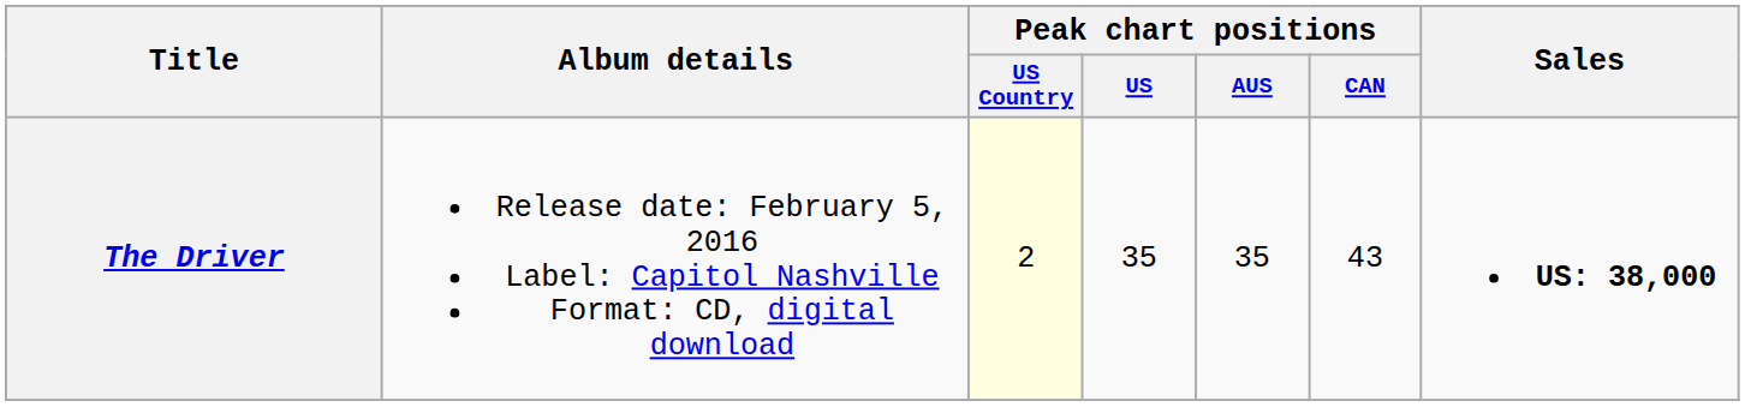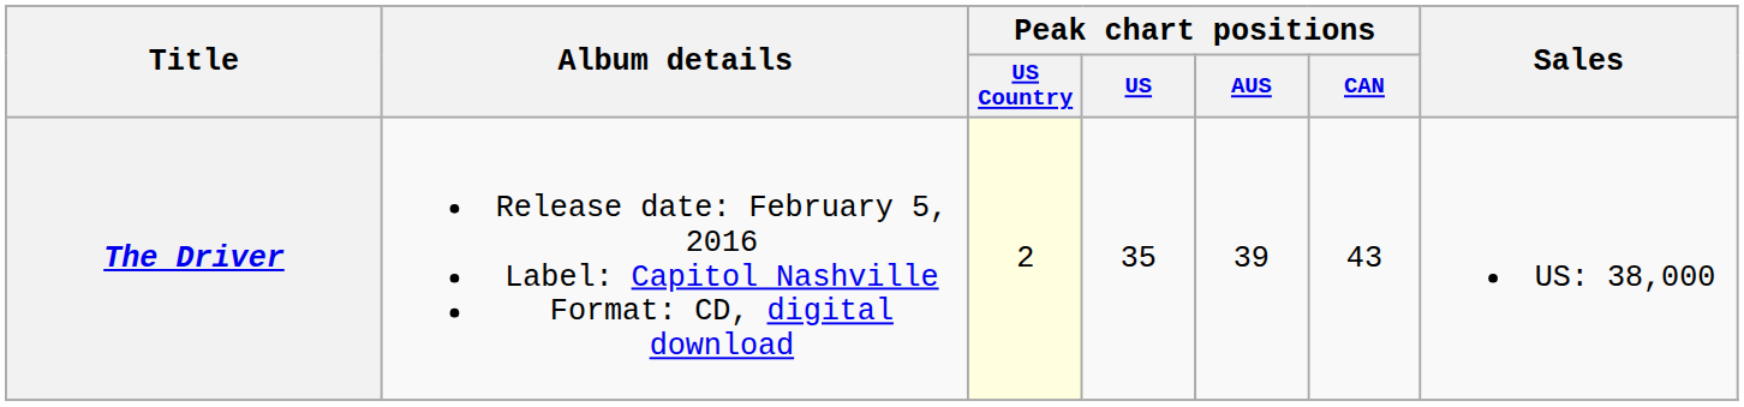 <table class="wikitable plainrowheaders" style="text-align:center;">
 <tr>
 <th scope="col" rowspan="2" style="width:12em;">Title</th>
 <th scope="col" rowspan="2" style="width:19em;">Album details</th>
 <th scope="col" colspan="4">Peak chart positions</th>
 <th scope="col" rowspan="2" style="width:10em;">Sales</th>
 </tr>
 <tr>
 <th scope="col" style="width:4.5em;font-size:75%;"><a href='#'>US Country</a></th>
 <th scope="col" style="width:4.5em;font-size:75%;"><a href='#'>US</a></th>
 <th scope="col" style="width:4.5em;font-size:75%;"><a href='#'>AUS</a></th>
 <th scope="col" style="width:4.5em;font-size:75%;"><a href='#'>CAN</a></th>
 </tr>
 <tr>
 <th scope="row"><em><a href='#'>The Driver</a></em></th>
 <td><br><ul><li>Release date: February 5, 2016</li><li>Label: <a href='#'>Capitol Nashville</a></li><li>Format: CD, <a href='#'>digital download</a></li></ul></td>
 <td style="background: lightyellow;">2</td>
 <td>35</td>
-<td>35</td>
+<td>39</td>
 <td>43</td>
-<td><strong><br><ul><li>US: 38,000</li></ul></strong></td>
+<td><br><ul><li>US: 38,000</li></ul></td>
 </tr>
 </table>
